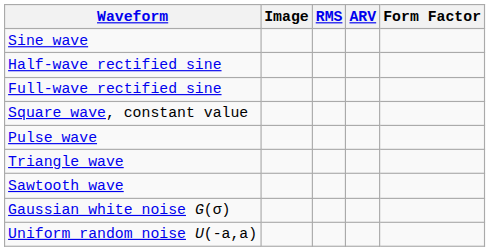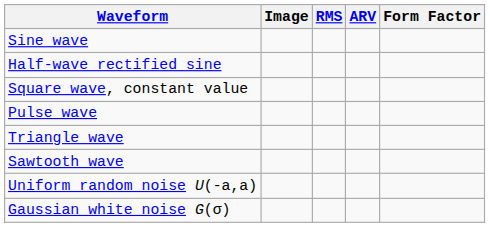 <table class="wikitable">
 <tr>
 <th><a href='#'>Waveform</a></th>
 <th>Image</th>
 <th><a href='#'>RMS</a></th>
 <th><a href='#'>ARV</a></th>
 <th>Form Factor</th>
 </tr>
 <tr>
 <td><a href='#'>Sine wave</a></td>
 <td></td>
 <td></td>
 <td></td>
 <td></td>
 </tr>
 <tr>
 <td><a href='#'>Half-wave rectified sine</a></td>
-<td></td>
-<td></td>
-<td></td>
-<td></td>
-</tr>
-<tr>
-<td><a href='#'>Full-wave rectified sine</a></td>
 <td></td>
 <td></td>
 <td></td>
 <td></td>
 </tr>
 <tr>
 <td><a href='#'>Square wave</a>, constant value</td>
 <td></td>
 <td></td>
 <td></td>
 <td></td>
 </tr>
 <tr>
 <td><a href='#'>Pulse wave</a></td>
 <td></td>
 <td></td>
 <td></td>
 <td></td>
 </tr>
 <tr>
 <td><a href='#'>Triangle wave</a></td>
 <td></td>
 <td></td>
 <td></td>
 <td></td>
 </tr>
 <tr>
 <td><a href='#'>Sawtooth wave</a></td>
 <td></td>
 <td></td>
 <td></td>
 <td></td>
 </tr>
 <tr>
+<td><a href='#'>Uniform random noise</a> <em>U</em>(-a,a)</td>
+<td></td>
+<td></td>
+<td></td>
+<td></td>
+</tr>
+<tr>
 <td><a href='#'>Gaussian white noise</a> <em>G</em>(σ)</td>
 <td></td>
 <td></td>
 <td></td>
 <td></td>
 </tr>
-<tr>
-<td><a href='#'>Uniform random noise</a> <em>U</em>(-a,a)</td>
-<td></td>
-<td></td>
-<td></td>
-<td></td>
-</tr>
 </table>
